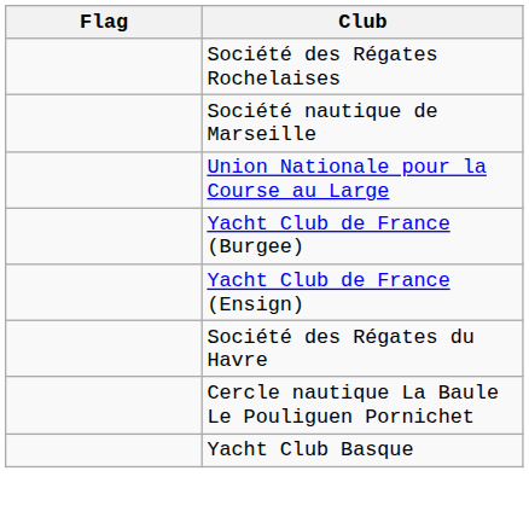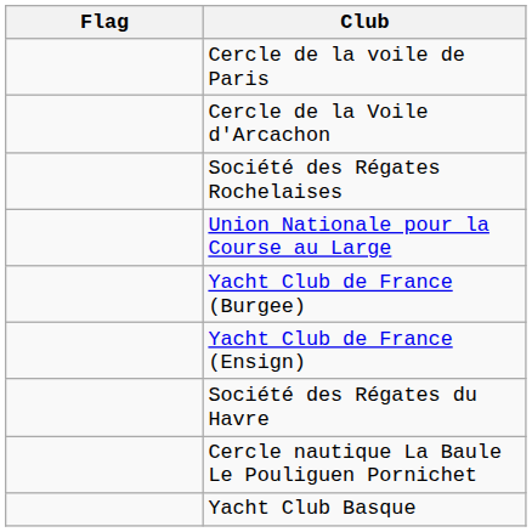 <table class="wikitable sortable">
 <tr>
 <th scope="col" style="width:120px;">Flag</th>
 <th scope="col" style="width:200px;">Club</th>
 </tr>
 <tr>
 <td></td>
-<td>Société des Régates Rochelaises</td>
+<td>Cercle de la voile de Paris</td>
 </tr>
 <tr>
 <td></td>
-<td>Société nautique de Marseille</td>
+<td>Cercle de la Voile d'Arcachon</td>
+</tr>
+<tr>
+<td></td>
+<td>Société des Régates Rochelaises</td>
 </tr>
 <tr>
 <td></td>
 <td><a href='#'>Union Nationale pour la Course au Large</a></td>
 </tr>
 <tr>
 <td></td>
 <td><a href='#'>Yacht Club de France</a> (Burgee)</td>
 </tr>
 <tr>
 <td></td>
 <td><a href='#'>Yacht Club de France</a> (Ensign)</td>
 </tr>
 <tr>
 <td></td>
 <td>Société des Régates du Havre</td>
 </tr>
 <tr>
 <td></td>
 <td>Cercle nautique La Baule Le Pouliguen Pornichet</td>
 </tr>
 <tr>
 <td></td>
 <td>Yacht Club Basque</td>
 </tr>
 </table>
